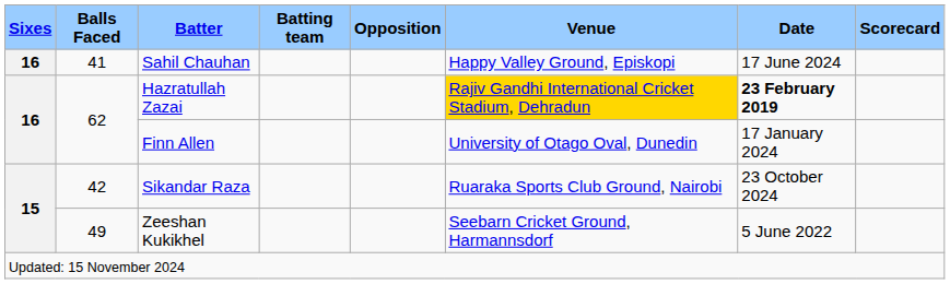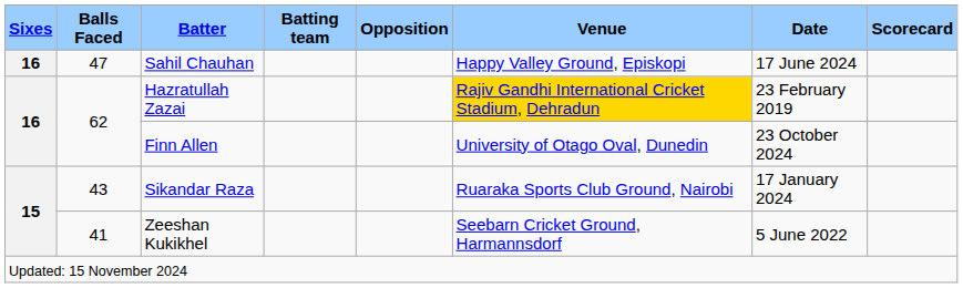 <table class="wikitable sortable defaultleft col2center" style="font-size: 95%">
 <tr>
 <th scope="col" style="background-color:#9cf;"><a href='#'>Sixes</a></th>
 <th scope="col" style="background-color:#9cf;">Balls Faced</th>
 <th scope="col" style="background-color:#9cf;"><a href='#'>Batter</a></th>
 <th scope="col" style="background-color:#9cf;">Batting team</th>
 <th scope="col" style="background-color:#9cf;">Opposition</th>
 <th scope="col" style="background-color:#9cf;">Venue</th>
 <th scope="col" style="background-color:#9cf;">Date</th>
 <th scope="col" style="background-color:#9cf;">Scorecard</th>
 </tr>
 <tr>
 <th scope="row">16</th>
-<td style="text-align:center;">41</td>
+<td style="text-align:center;">47</td>
 <td><a href='#'>Sahil Chauhan</a></td>
 <td></td>
 <td></td>
 <td><a href='#'>Happy Valley Ground</a>, <a href='#'>Episkopi</a></td>
 <td>17 June 2024</td>
 <td></td>
 </tr>
 <tr>
 <th scope="row" rowspan=2>16</th>
 <td rowspan=2 style="text-align:center;">62</td>
 <td><a href='#'>Hazratullah Zazai</a></td>
 <td></td>
 <td></td>
 <td style="background: gold;"><a href='#'>Rajiv Gandhi International Cricket Stadium</a>, <a href='#'>Dehradun</a></td>
-<td><strong>23 February 2019</strong></td>
+<td>23 February 2019</td>
 <td></td>
 </tr>
 <tr>
 <td><a href='#'>Finn Allen</a></td>
 <td></td>
 <td></td>
 <td><a href='#'>University of Otago Oval</a>, <a href='#'>Dunedin</a></td>
+<td>23 October 2024</td>
+<td></td>
+</tr>
+<tr>
+<th scope="row" rowspan=2>15</th>
+<td style="text-align:center;">43</td>
+<td><a href='#'>Sikandar Raza</a></td>
+<td></td>
+<td></td>
+<td><a href='#'>Ruaraka Sports Club Ground</a>, <a href='#'>Nairobi</a></td>
 <td>17 January 2024</td>
 <td></td>
 </tr>
 <tr>
-<th scope="row" rowspan=2>15</th>
-<td style="text-align:center;">42</td>
-<td><a href='#'>Sikandar Raza</a></td>
-<td></td>
-<td></td>
-<td><a href='#'>Ruaraka Sports Club Ground</a>, <a href='#'>Nairobi</a></td>
-<td>23 October 2024</td>
-<td></td>
-</tr>
-<tr>
-<td style="text-align:center;">49</td>
+<td style="text-align:center;">41</td>
 <td>Zeeshan Kukikhel</td>
 <td></td>
 <td></td>
 <td><a href='#'>Seebarn Cricket Ground</a>, <a href='#'>Harmannsdorf</a></td>
 <td>5 June 2022</td>
 <td></td>
 </tr>
 <tr class="sortbottom">
 <td scope="row" colspan=8 style="text-align:left;"><small>Updated: 15 November 2024</small></td>
 </tr>
 </table>
